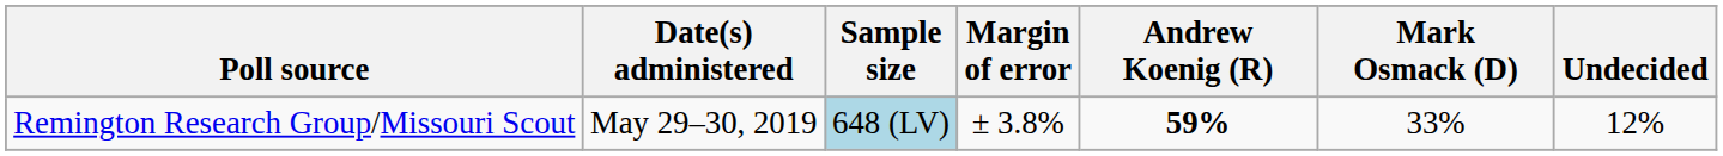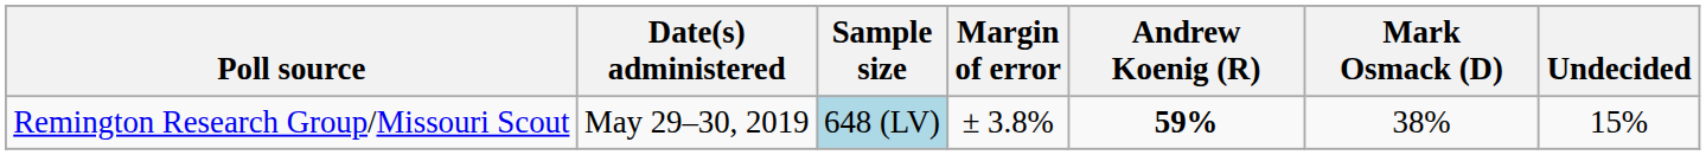 <table class="wikitable" style="font-size:90%;text-align:center;">
 <tr valign=bottom>
 <th>Poll source</th>
 <th>Date(s)<br>administered</th>
 <th>Sample<br>size</th>
 <th>Margin<br>of error</th>
 <th style="width:100px;">Andrew<br>Koenig (R)</th>
 <th style="width:100px;">Mark<br>Osmack (D)</th>
 <th>Undecided</th>
 </tr>
 <tr>
 <td style="text-align:left;"><a href='#'>Remington Research Group</a>/<a href='#'>Missouri Scout</a></td>
 <td>May 29–30, 2019</td>
 <td style="background: lightblue;">648 (LV)</td>
 <td>± 3.8%</td>
 <td><strong>59%</strong></td>
-<td>33%</td>
-<td>12%</td>
+<td>38%</td>
+<td>15%</td>
 </tr>
 </table>
